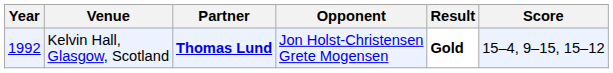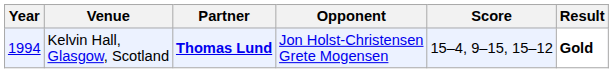 <table class="sortable wikitable" style="font-size: 90%;">
 <tr>
 <th>Year</th>
 <th>Venue</th>
 <th>Partner</th>
 <th>Opponent</th>
+<th>Score</th>
 <th>Result</th>
-<th>Score</th>
 </tr>
 <tr style="background:#ECF2FF">
-<td align="center"><a href='#'>1992</a></td>
+<td align="center"><a href='#'>1994</a></td>
 <td align="left">Kelvin Hall,<br><a href='#'>Glasgow</a>, Scotland</td>
 <td align="left"><strong> <a href='#'>Thomas Lund</a></strong></td>
 <td align="left"> <a href='#'>Jon Holst-Christensen</a> <br>  <a href='#'>Grete Mogensen</a></td>
+<td align="left">15–4, 9–15, 15–12</td>
 <td style="text-align:left; background: white"> <strong>Gold</strong></td>
-<td align="left">15–4, 9–15, 15–12</td>
 </tr>
 </table>
